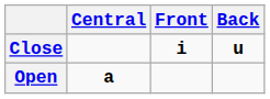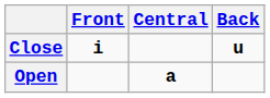 <table class="wikitable" style="text-align:center">
 <tr>
 <th></th>
+<th><a href='#'>Front</a></th>
 <th><a href='#'>Central</a></th>
-<th><a href='#'>Front</a></th>
 <th><a href='#'>Back</a></th>
 </tr>
 <tr>
 <th><a href='#'>Close</a></th>
+<td><strong>i</strong> </td>
 <td></td>
-<td><strong>i</strong> </td>
 <td><strong>u</strong> </td>
 </tr>
 <tr>
 <th><a href='#'>Open</a></th>
+<td></td>
 <td><strong>a</strong> </td>
-<td></td>
 <td></td>
 </tr>
 </table>
